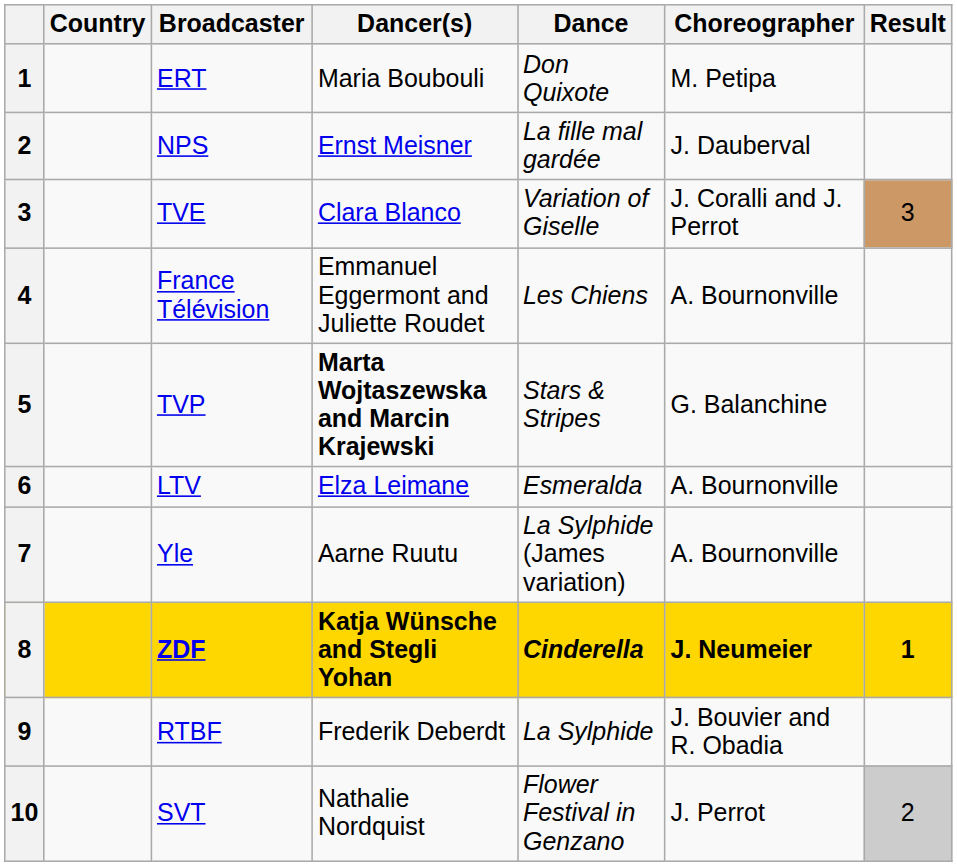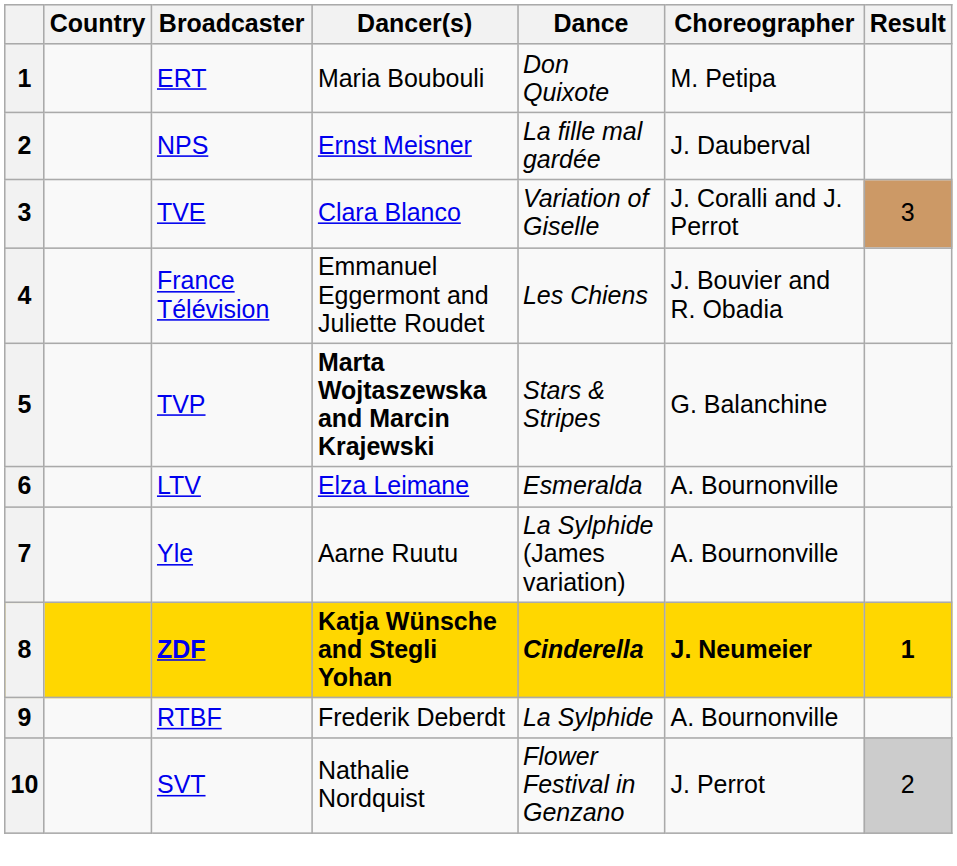 <table class="wikitable sortable plainrowheaders">
 <tr>
 <th scope="col"></th>
 <th scope="col">Country</th>
 <th scope="col">Broadcaster</th>
 <th scope="col">Dancer(s)</th>
 <th scope="col">Dance</th>
 <th scope="col">Choreographer</th>
 <th scope="col">Result</th>
 </tr>
 <tr>
 <th scope="row" style="text-align:center;">1</th>
 <td></td>
 <td><a href='#'>ERT</a></td>
 <td>Maria Boubouli</td>
 <td><em>Don Quixote</em></td>
 <td>M. Petipa</td>
 <td></td>
 </tr>
 <tr>
 <th scope="row" style="text-align:center;">2</th>
 <td></td>
 <td><a href='#'>NPS</a></td>
 <td><a href='#'>Ernst Meisner</a></td>
 <td><em>La fille mal gardée</em></td>
 <td>J. Dauberval</td>
 <td></td>
 </tr>
 <tr>
 <th scope="row" style="text-align:center;">3</th>
 <td></td>
 <td><a href='#'>TVE</a></td>
 <td><a href='#'>Clara Blanco</a></td>
 <td><em>Variation of Giselle</em></td>
 <td>J. Coralli and J. Perrot</td>
 <td style="text-align:center; background-color:#C96;">3</td>
 </tr>
 <tr>
 <th scope="row" style="text-align:center;">4</th>
 <td></td>
 <td><a href='#'>France Télévision</a></td>
 <td>Emmanuel Eggermont and Juliette Roudet</td>
 <td><em>Les Chiens</em></td>
-<td>A. Bournonville</td>
+<td>J. Bouvier and R. Obadia</td>
 <td></td>
 </tr>
 <tr>
 <th scope="row" style="text-align:center;">5</th>
 <td></td>
 <td><a href='#'>TVP</a></td>
 <td><strong>Marta Wojtaszewska and Marcin Krajewski</strong></td>
 <td><em>Stars & Stripes</em></td>
 <td>G. Balanchine</td>
 <td></td>
 </tr>
 <tr>
 <th scope="row" style="text-align:center;">6</th>
 <td></td>
 <td><a href='#'>LTV</a></td>
 <td><a href='#'>Elza Leimane</a></td>
 <td><em>Esmeralda</em></td>
 <td>A. Bournonville</td>
 <td></td>
 </tr>
 <tr>
 <th scope="row" style="text-align:center;">7</th>
 <td></td>
 <td><a href='#'>Yle</a></td>
 <td>Aarne Ruutu</td>
 <td><em>La Sylphide</em> (James variation)</td>
 <td>A. Bournonville</td>
 <td></td>
 </tr>
 <tr style="font-weight:bold; background:gold;">
 <th scope="row" style="text-align:center;">8</th>
 <td></td>
 <td><a href='#'>ZDF</a></td>
 <td>Katja Wünsche and Stegli Yohan</td>
 <td><em>Cinderella</em></td>
 <td>J. Neumeier</td>
 <td style="text-align:center;">1</td>
 </tr>
 <tr>
 <th scope="row" style="text-align:center;">9</th>
 <td></td>
 <td><a href='#'>RTBF</a></td>
 <td>Frederik Deberdt</td>
 <td><em>La Sylphide</em></td>
-<td>J. Bouvier and R. Obadia</td>
+<td>A. Bournonville</td>
 <td></td>
 </tr>
 <tr>
 <th scope="row" style="text-align:center;">10</th>
 <td></td>
 <td><a href='#'>SVT</a></td>
 <td>Nathalie Nordquist</td>
 <td><em>Flower Festival in Genzano</em></td>
 <td>J. Perrot</td>
 <td style="text-align:center; background-color:#CCC;">2</td>
 </tr>
 </table>
